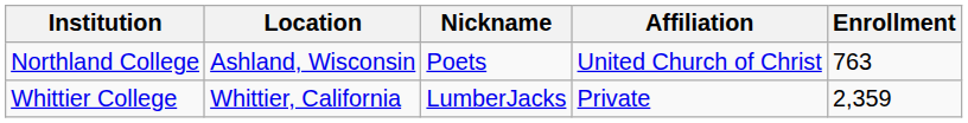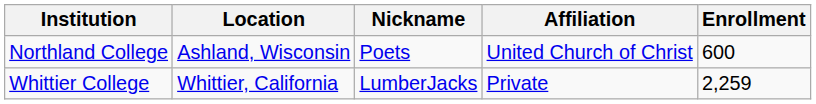 <table class="wikitable">
 <tr>
 <th>Institution</th>
 <th>Location</th>
 <th>Nickname</th>
 <th>Affiliation</th>
 <th>Enrollment</th>
 </tr>
 <tr>
 <td><a href='#'>Northland College</a></td>
 <td><a href='#'>Ashland, Wisconsin</a></td>
 <td><a href='#'>Poets</a></td>
 <td><a href='#'>United Church of Christ</a></td>
-<td>763</td>
+<td>600</td>
 </tr>
 <tr>
 <td><a href='#'>Whittier College</a></td>
 <td><a href='#'>Whittier, California</a></td>
 <td><a href='#'>LumberJacks</a></td>
 <td><a href='#'>Private</a></td>
-<td>2,359</td>
+<td>2,259</td>
 </tr>
 </table>
